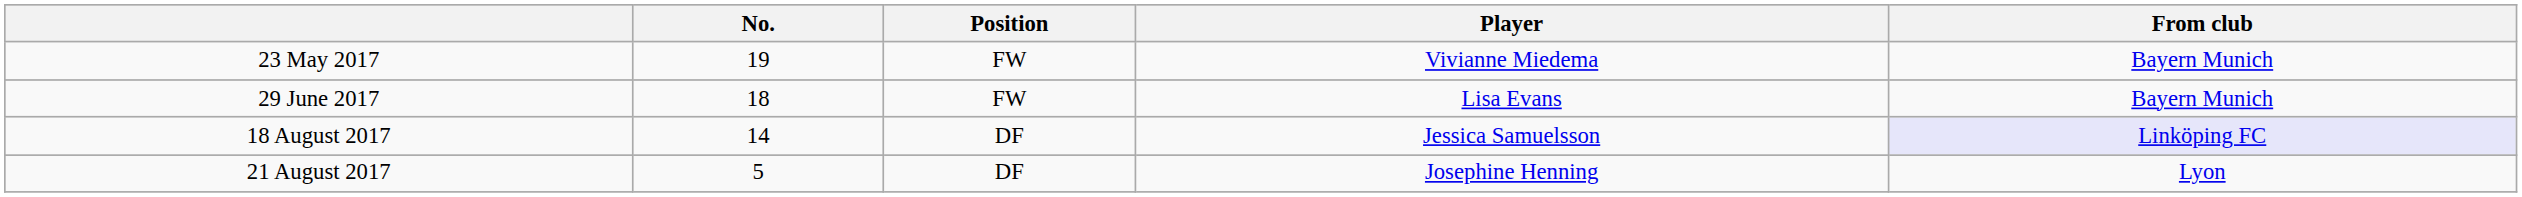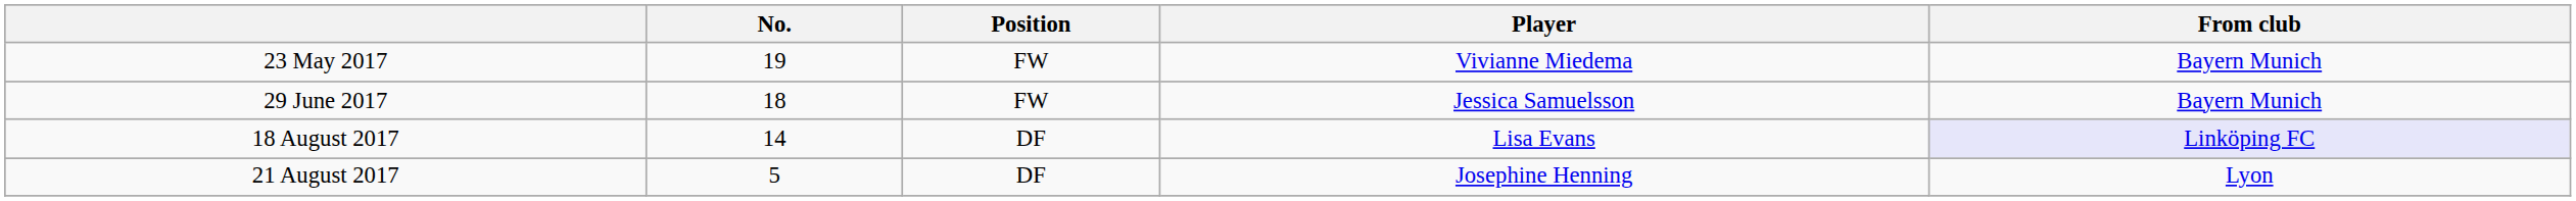 <table class="wikitable sortable" style="width:95%; text-align:center; font-size:85%; text-align:center;">
 <tr>
 <th width="25%"></th>
 <th width="10%">No.</th>
 <th width="10%">Position</th>
 <th>Player</th>
 <th width="25%">From club</th>
 </tr>
 <tr>
 <td>23 May 2017</td>
 <td>19</td>
 <td>FW</td>
 <td> <a href='#'>Vivianne Miedema</a></td>
 <td> <a href='#'>Bayern Munich</a></td>
 </tr>
 <tr>
 <td>29 June 2017</td>
 <td>18</td>
 <td>FW</td>
-<td> <a href='#'>Lisa Evans</a></td>
+<td> <a href='#'>Jessica Samuelsson</a></td>
 <td> <a href='#'>Bayern Munich</a></td>
 </tr>
 <tr>
 <td>18 August 2017</td>
 <td>14</td>
 <td>DF</td>
-<td> <a href='#'>Jessica Samuelsson</a></td>
+<td> <a href='#'>Lisa Evans</a></td>
 <td style="background: lavender;"> <a href='#'>Linköping FC</a></td>
 </tr>
 <tr>
 <td>21 August 2017</td>
 <td>5</td>
 <td>DF</td>
 <td> <a href='#'>Josephine Henning</a></td>
 <td> <a href='#'>Lyon</a></td>
 </tr>
 </table>
